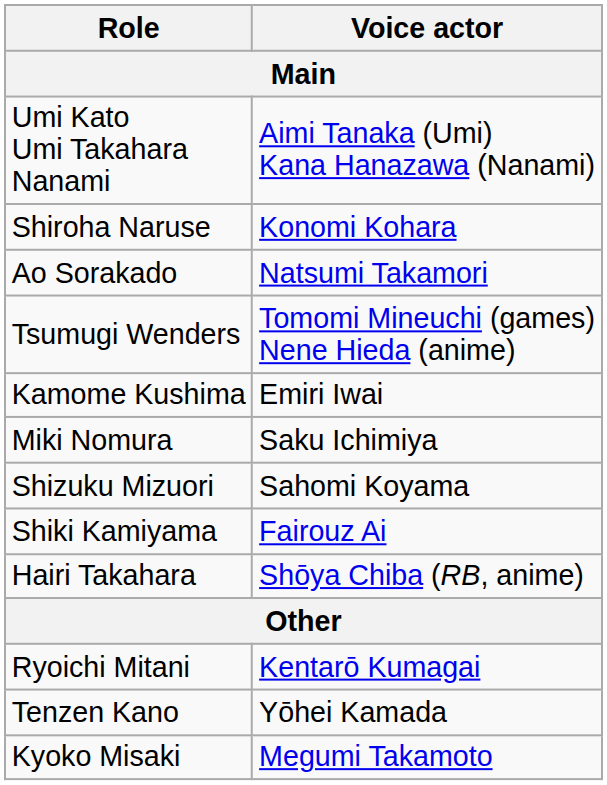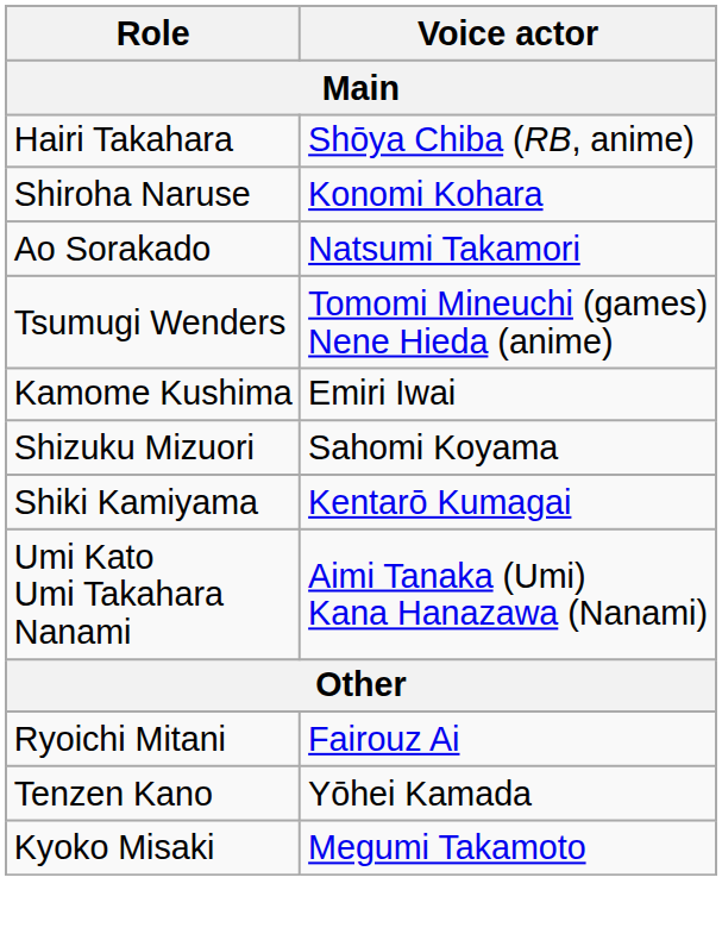 <table class="floatright wikitable" style="font-size:90%">
 <tr>
 <th>Role</th>
 <th>Voice actor</th>
 </tr>
 <tr>
 <th colspan="2">Main</th>
 </tr>
 <tr>
-<td>Umi Kato<br>Umi Takahara<br>Nanami</td>
-<td><a href='#'>Aimi Tanaka</a> (Umi)<br><a href='#'>Kana Hanazawa</a> (Nanami)</td>
+<td>Hairi Takahara</td>
+<td><a href='#'>Shōya Chiba</a> (<em>RB</em>, anime)</td>
 </tr>
 <tr>
 <td>Shiroha Naruse</td>
 <td><a href='#'>Konomi Kohara</a></td>
 </tr>
 <tr>
 <td>Ao Sorakado</td>
 <td><a href='#'>Natsumi Takamori</a></td>
 </tr>
 <tr>
 <td>Tsumugi Wenders</td>
 <td><a href='#'>Tomomi Mineuchi</a> (games)<br><a href='#'>Nene Hieda</a> (anime)</td>
 </tr>
 <tr>
 <td>Kamome Kushima</td>
 <td>Emiri Iwai</td>
 </tr>
 <tr>
-<td>Miki Nomura</td>
-<td>Saku Ichimiya</td>
-</tr>
-<tr>
 <td>Shizuku Mizuori</td>
 <td>Sahomi Koyama</td>
 </tr>
 <tr>
 <td>Shiki Kamiyama</td>
-<td><a href='#'>Fairouz Ai</a></td>
+<td><a href='#'>Kentarō Kumagai</a></td>
 </tr>
 <tr>
-<td>Hairi Takahara</td>
-<td><a href='#'>Shōya Chiba</a> (<em>RB</em>, anime)</td>
+<td>Umi Kato<br>Umi Takahara<br>Nanami</td>
+<td><a href='#'>Aimi Tanaka</a> (Umi)<br><a href='#'>Kana Hanazawa</a> (Nanami)</td>
 </tr>
 <tr>
 <th colspan="2">Other</th>
 </tr>
 <tr>
 <td>Ryoichi Mitani</td>
-<td><a href='#'>Kentarō Kumagai</a></td>
+<td><a href='#'>Fairouz Ai</a></td>
 </tr>
 <tr>
 <td>Tenzen Kano</td>
 <td>Yōhei Kamada</td>
 </tr>
 <tr>
 <td>Kyoko Misaki</td>
 <td><a href='#'>Megumi Takamoto</a></td>
 </tr>
 </table>
